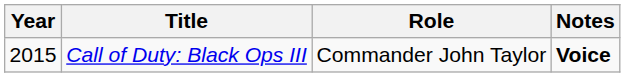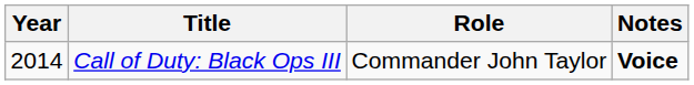 <table class="wikitable">
 <tr>
 <th>Year</th>
 <th>Title</th>
 <th>Role</th>
 <th>Notes</th>
 </tr>
 <tr>
-<td>2015</td>
+<td>2014</td>
 <td><em><a href='#'>Call of Duty: Black Ops III</a></em></td>
 <td>Commander John Taylor</td>
 <td><strong>Voice</strong></td>
 </tr>
 </table>
